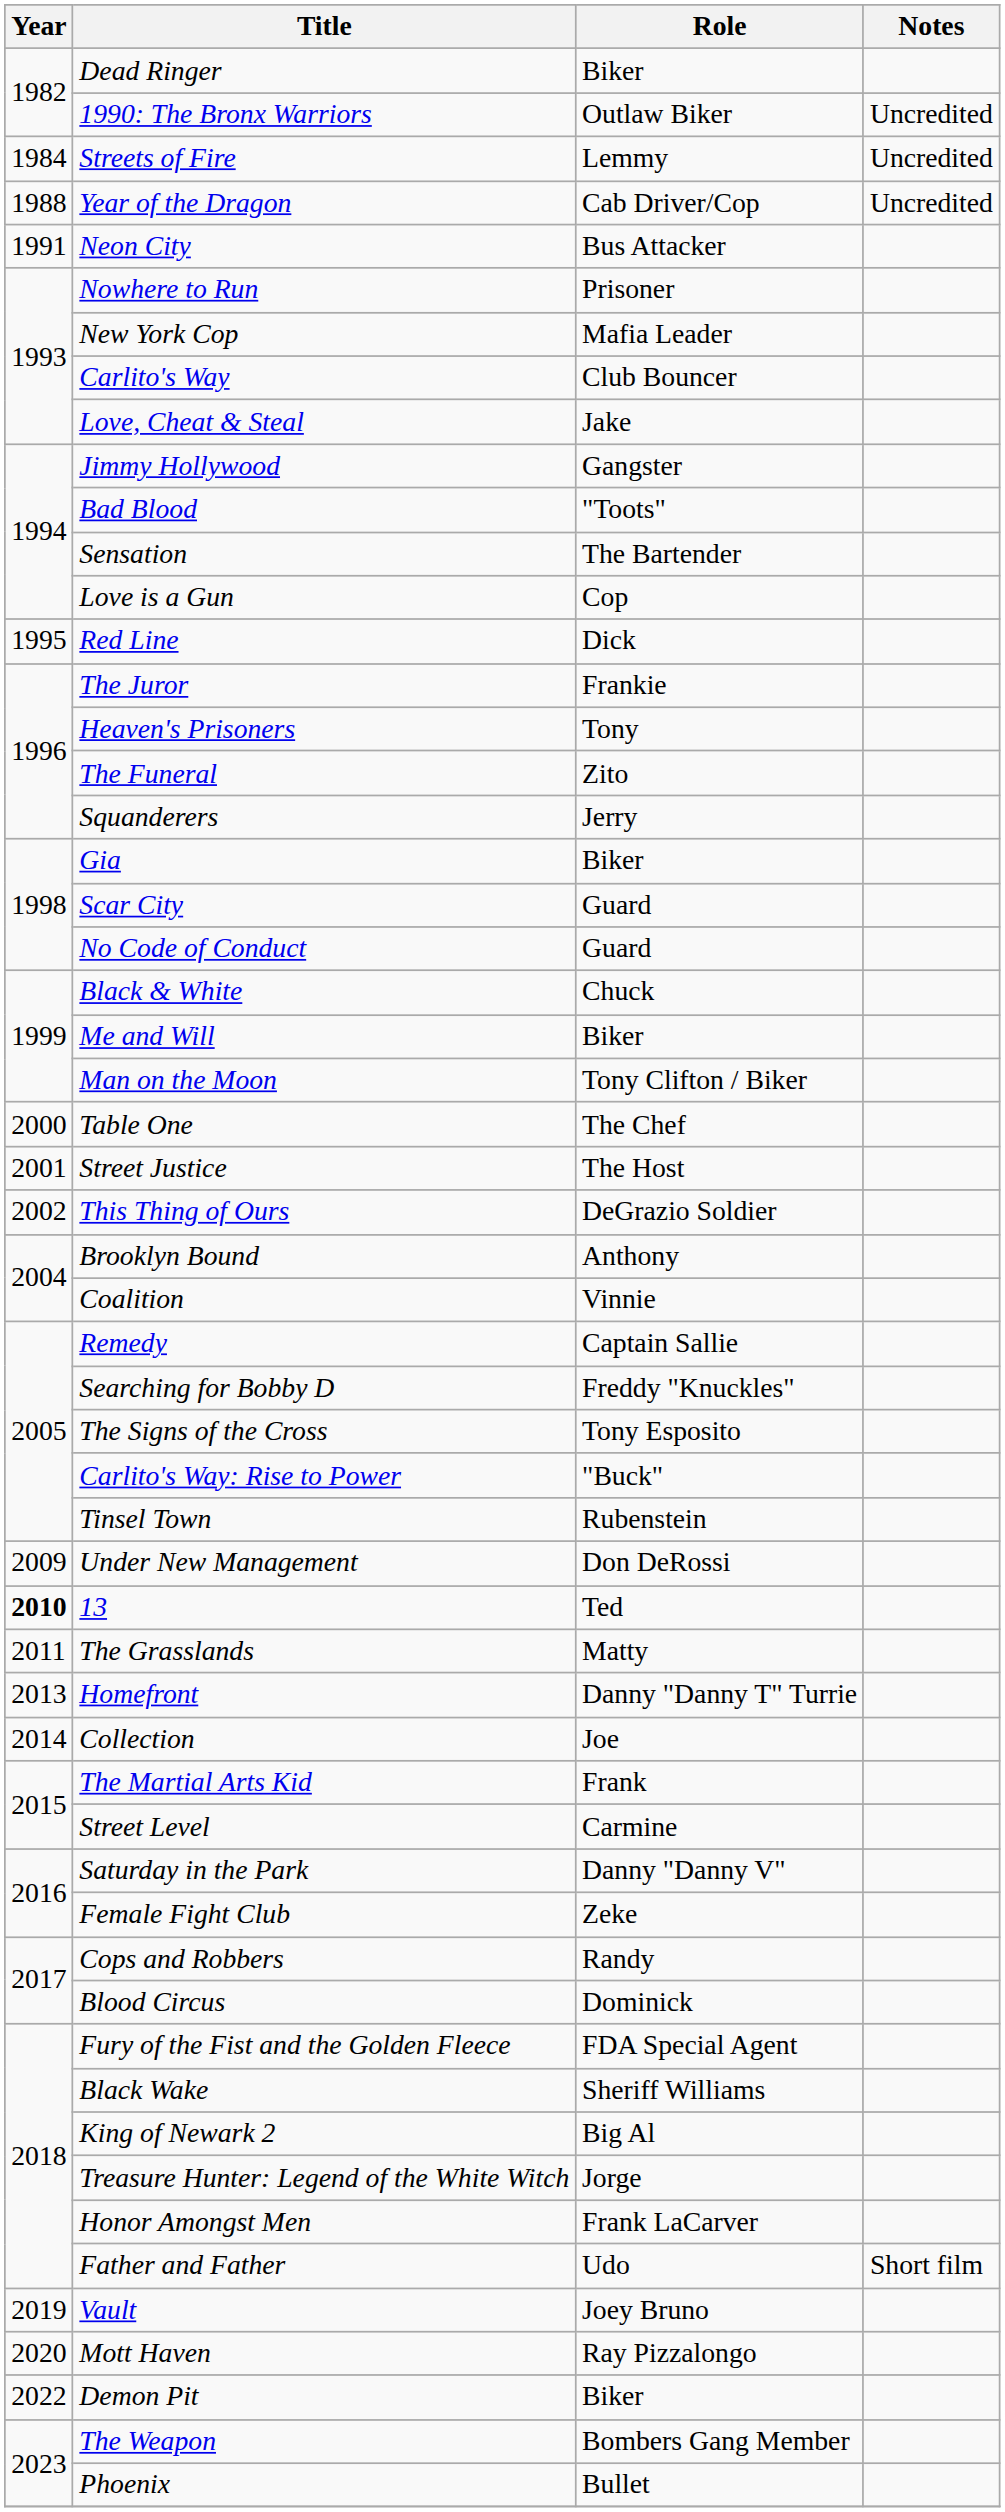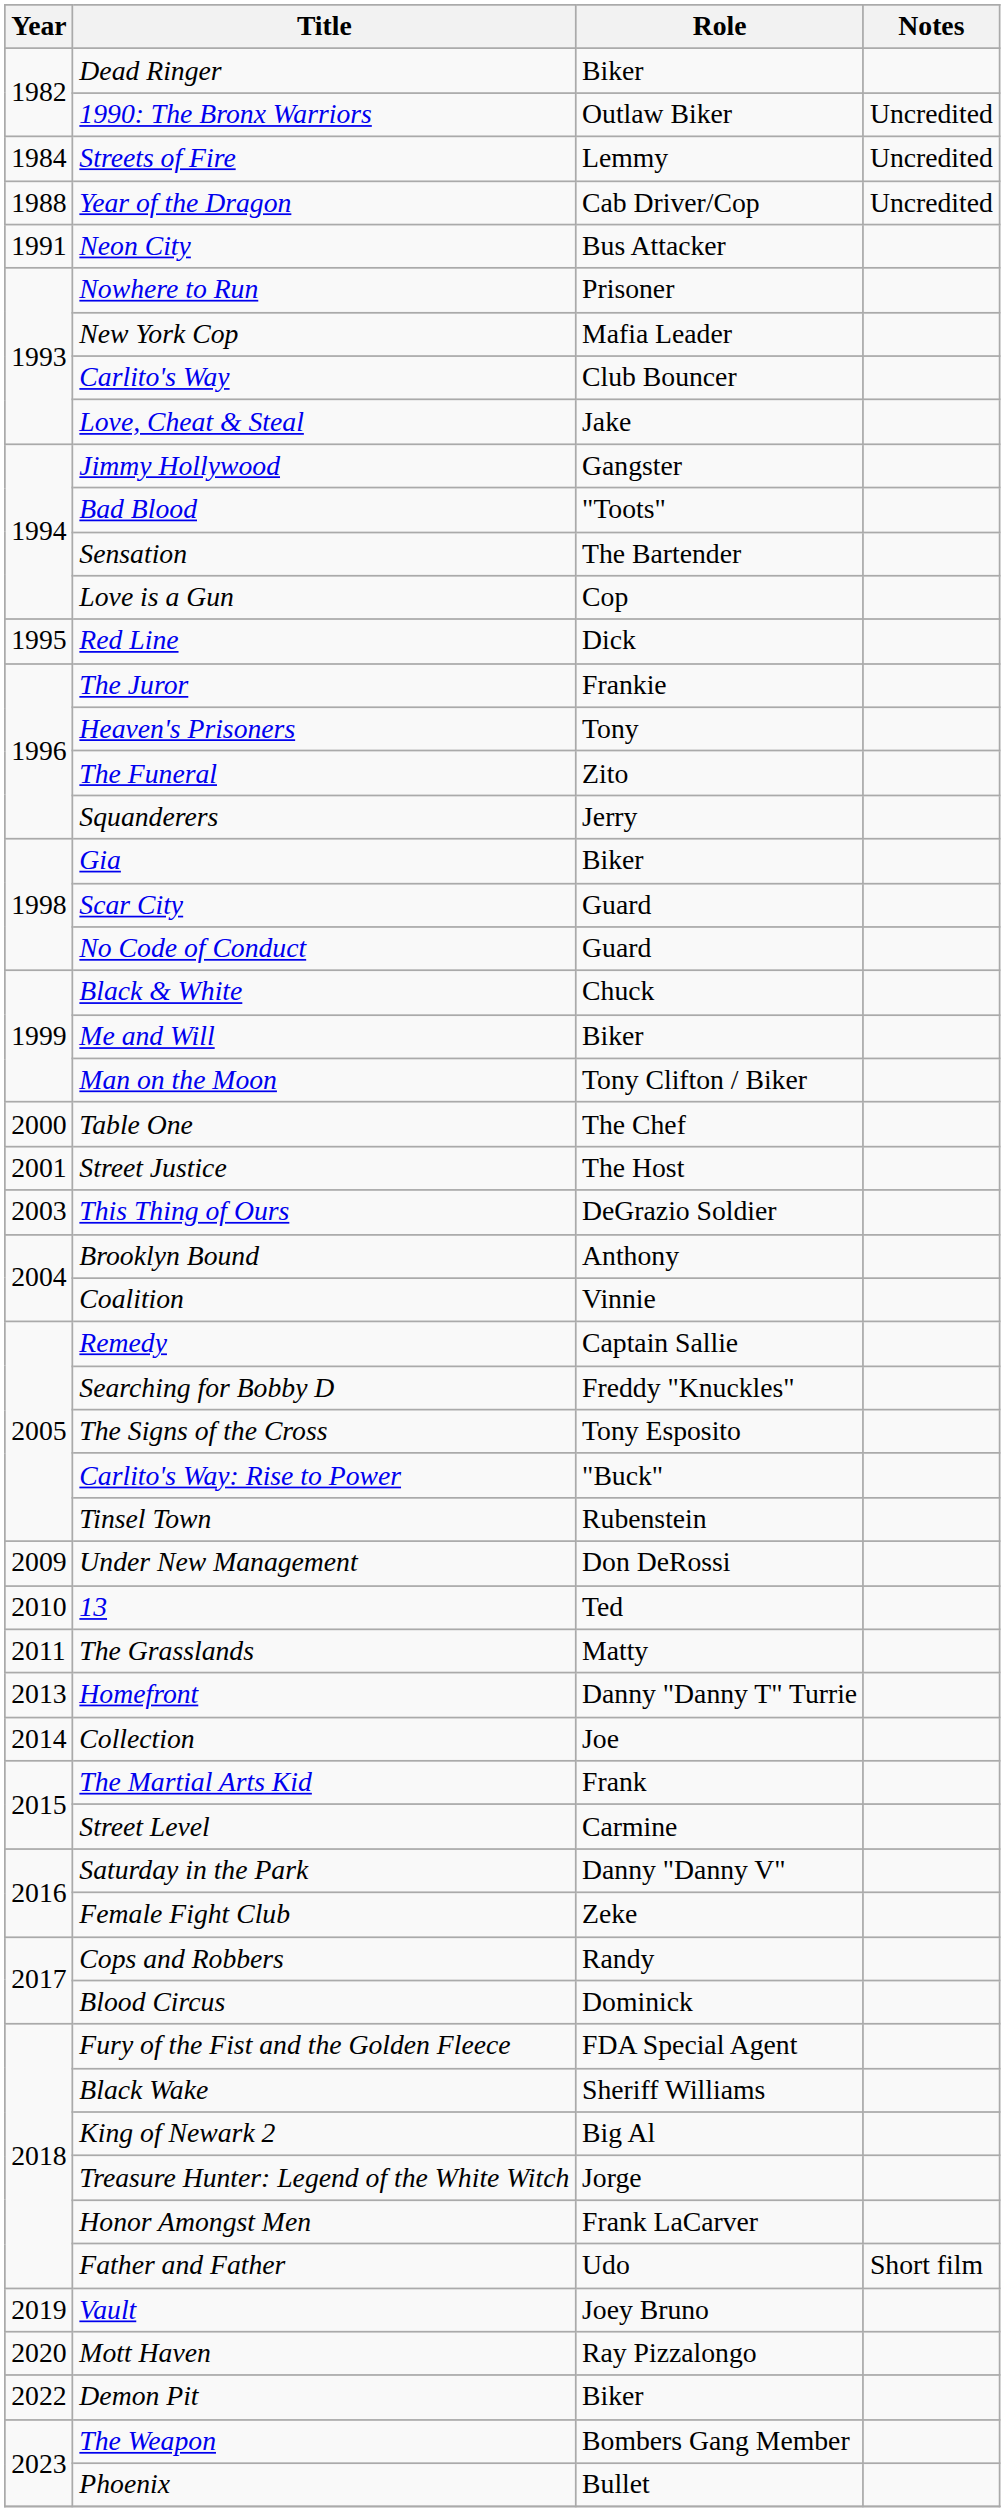 <table class="wikitable sortable">
 <tr>
 <th>Year</th>
 <th>Title</th>
 <th>Role</th>
 <th class="unsortable">Notes</th>
 </tr>
 <tr>
 <td rowspan=2>1982</td>
 <td><em>Dead Ringer</em></td>
 <td>Biker</td>
 <td></td>
 </tr>
 <tr>
 <td><em><a href='#'>1990: The Bronx Warriors</a></em></td>
 <td>Outlaw Biker</td>
 <td>Uncredited</td>
 </tr>
 <tr>
 <td>1984</td>
 <td><em><a href='#'>Streets of Fire</a></em></td>
 <td>Lemmy</td>
 <td>Uncredited</td>
 </tr>
 <tr>
 <td>1988</td>
 <td><em><a href='#'>Year of the Dragon</a></em></td>
 <td>Cab Driver/Cop</td>
 <td>Uncredited</td>
 </tr>
 <tr>
 <td>1991</td>
 <td><em><a href='#'>Neon City</a></em></td>
 <td>Bus Attacker</td>
 <td></td>
 </tr>
 <tr>
 <td rowspan=4>1993</td>
 <td><em><a href='#'>Nowhere to Run</a></em></td>
 <td>Prisoner</td>
 <td></td>
 </tr>
 <tr>
 <td><em>New York Cop</em></td>
 <td>Mafia Leader</td>
 <td></td>
 </tr>
 <tr>
 <td><em><a href='#'>Carlito's Way</a></em></td>
 <td>Club Bouncer</td>
 <td></td>
 </tr>
 <tr>
 <td><em><a href='#'>Love, Cheat & Steal</a></em></td>
 <td>Jake</td>
 <td></td>
 </tr>
 <tr>
 <td rowspan=4>1994</td>
 <td><em><a href='#'>Jimmy Hollywood</a></em></td>
 <td>Gangster</td>
 <td></td>
 </tr>
 <tr>
 <td><em><a href='#'>Bad Blood</a></em></td>
 <td>"Toots"</td>
 <td></td>
 </tr>
 <tr>
 <td><em>Sensation </em></td>
 <td>The Bartender</td>
 <td></td>
 </tr>
 <tr>
 <td><em>Love is a Gun</em></td>
 <td>Cop</td>
 <td></td>
 </tr>
 <tr>
 <td>1995</td>
 <td><em><a href='#'>Red Line</a></em></td>
 <td>Dick</td>
 <td></td>
 </tr>
 <tr>
 <td rowspan=4>1996</td>
 <td><em><a href='#'>The Juror</a></em></td>
 <td>Frankie</td>
 <td></td>
 </tr>
 <tr>
 <td><em><a href='#'>Heaven's Prisoners</a></em></td>
 <td>Tony</td>
 <td></td>
 </tr>
 <tr>
 <td><em><a href='#'>The Funeral</a></em></td>
 <td>Zito</td>
 <td></td>
 </tr>
 <tr>
 <td><em>Squanderers</em></td>
 <td>Jerry</td>
 <td></td>
 </tr>
 <tr>
 <td rowspan=3>1998</td>
 <td><em><a href='#'>Gia</a></em></td>
 <td>Biker</td>
 <td></td>
 </tr>
 <tr>
 <td><em><a href='#'>Scar City</a></em></td>
 <td>Guard</td>
 <td></td>
 </tr>
 <tr>
 <td><em><a href='#'>No Code of Conduct</a></em></td>
 <td>Guard</td>
 <td></td>
 </tr>
 <tr>
 <td rowspan=3>1999</td>
 <td><em><a href='#'>Black & White</a></em></td>
 <td>Chuck</td>
 <td></td>
 </tr>
 <tr>
 <td><em><a href='#'>Me and Will</a></em></td>
 <td>Biker</td>
 <td></td>
 </tr>
 <tr>
 <td><em><a href='#'>Man on the Moon</a></em></td>
 <td>Tony Clifton / Biker</td>
 <td></td>
 </tr>
 <tr>
 <td>2000</td>
 <td><em>Table One</em></td>
 <td>The Chef</td>
 <td></td>
 </tr>
 <tr>
 <td>2001</td>
 <td><em>Street Justice</em></td>
 <td>The Host</td>
 <td></td>
 </tr>
 <tr>
-<td>2002</td>
+<td>2003</td>
 <td><em><a href='#'>This Thing of Ours</a></em></td>
 <td>DeGrazio Soldier</td>
 <td></td>
 </tr>
 <tr>
 <td rowspan=2>2004</td>
 <td><em>Brooklyn Bound</em></td>
 <td>Anthony</td>
 <td></td>
 </tr>
 <tr>
 <td><em>Coalition</em></td>
 <td>Vinnie</td>
 <td></td>
 </tr>
 <tr>
 <td rowspan=5>2005</td>
 <td><em><a href='#'>Remedy</a></em></td>
 <td>Captain Sallie</td>
 <td></td>
 </tr>
 <tr>
 <td><em>Searching for Bobby D</em></td>
 <td>Freddy "Knuckles"</td>
 <td></td>
 </tr>
 <tr>
 <td><em>The Signs of the Cross</em></td>
 <td>Tony Esposito</td>
 </tr>
 <tr>
 <td><em><a href='#'>Carlito's Way: Rise to Power</a></em></td>
 <td>"Buck"</td>
 <td></td>
 </tr>
 <tr>
 <td><em>Tinsel Town</em></td>
 <td>Rubenstein</td>
 <td></td>
 </tr>
 <tr>
 <td>2009</td>
 <td><em>Under New Management</em></td>
 <td>Don DeRossi</td>
 <td></td>
 </tr>
 <tr>
-<td><strong>2010</strong></td>
+<td>2010</td>
 <td><em><a href='#'>13</a></em></td>
 <td>Ted</td>
 <td></td>
 </tr>
 <tr>
 <td>2011</td>
 <td><em>The Grasslands</em></td>
 <td>Matty</td>
 <td></td>
 </tr>
 <tr>
 <td>2013</td>
 <td><em><a href='#'>Homefront</a></em></td>
 <td>Danny "Danny T" Turrie</td>
 <td></td>
 </tr>
 <tr>
 <td>2014</td>
 <td><em>Collection</em></td>
 <td>Joe</td>
 <td></td>
 </tr>
 <tr>
 <td rowspan=2>2015</td>
 <td><em><a href='#'>The Martial Arts Kid</a></em></td>
 <td>Frank</td>
 <td></td>
 </tr>
 <tr>
 <td><em>Street Level</em></td>
 <td>Carmine</td>
 <td></td>
 </tr>
 <tr>
 <td rowspan=2>2016</td>
 <td><em>Saturday in the Park</em></td>
 <td>Danny "Danny V"</td>
 <td></td>
 </tr>
 <tr>
 <td><em>Female Fight Club</em></td>
 <td>Zeke</td>
 <td></td>
 </tr>
 <tr>
 <td rowspan=2>2017</td>
 <td><em>Cops and Robbers</em></td>
 <td>Randy</td>
 <td></td>
 </tr>
 <tr>
 <td><em>Blood Circus</em></td>
 <td>Dominick</td>
 <td></td>
 </tr>
 <tr>
 <td rowspan=6>2018</td>
 <td><em>Fury of the Fist and the Golden Fleece</em></td>
 <td>FDA Special Agent</td>
 <td></td>
 </tr>
 <tr>
 <td><em>Black Wake</em></td>
 <td>Sheriff Williams</td>
 <td></td>
 </tr>
 <tr>
 <td><em>King of Newark 2</em></td>
 <td>Big Al</td>
 <td></td>
 </tr>
 <tr>
 <td><em>Treasure Hunter: Legend of the White Witch</em></td>
 <td>Jorge</td>
 <td></td>
 </tr>
 <tr>
 <td><em>Honor Amongst Men</em></td>
 <td>Frank LaCarver</td>
 <td></td>
 </tr>
 <tr>
 <td><em>Father and Father</em></td>
 <td>Udo</td>
 <td>Short film</td>
 </tr>
 <tr>
 <td>2019</td>
 <td><em><a href='#'>Vault</a></em></td>
 <td>Joey Bruno</td>
 <td></td>
 </tr>
 <tr>
 <td>2020</td>
 <td><em>Mott Haven</em></td>
 <td>Ray Pizzalongo</td>
 <td></td>
 </tr>
 <tr>
 <td>2022</td>
 <td><em>Demon Pit</em></td>
 <td>Biker</td>
 <td></td>
 </tr>
 <tr>
 <td rowspan=2>2023</td>
 <td><em><a href='#'>The Weapon</a></em></td>
 <td>Bombers Gang Member</td>
 <td></td>
 </tr>
 <tr>
 <td><em>Phoenix</em></td>
 <td>Bullet</td>
 <td></td>
 </tr>
 <tr>
 </tr>
 </table>
